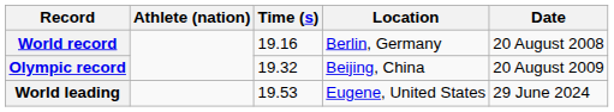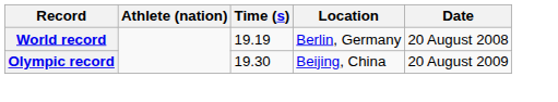 <table class="wikitable">
 <tr>
 <th scope="col">Record</th>
 <th scope="col">Athlete (nation)</th>
 <th scope="col">Time (<a href='#'>s</a>)</th>
 <th scope="col">Location</th>
 <th scope="col">Date</th>
 </tr>
 <tr>
 <th scope="row"><a href='#'>World record</a></th>
 <td rowspan="2"></td>
-<td>19.16</td>
+<td>19.19</td>
 <td><a href='#'>Berlin</a>, Germany</td>
 <td>20 August 2008</td>
 </tr>
 <tr>
 <th scope="row"><a href='#'>Olympic record</a></th>
-<td>19.32</td>
+<td>19.30</td>
 <td><a href='#'>Beijing</a>, China</td>
 <td>20 August 2009</td>
 </tr>
-<tr>
-<th scope="row">World leading</th>
-<td></td>
-<td>19.53</td>
-<td><a href='#'>Eugene</a>, United States</td>
-<td>29 June 2024</td>
-</tr>
 </table>
